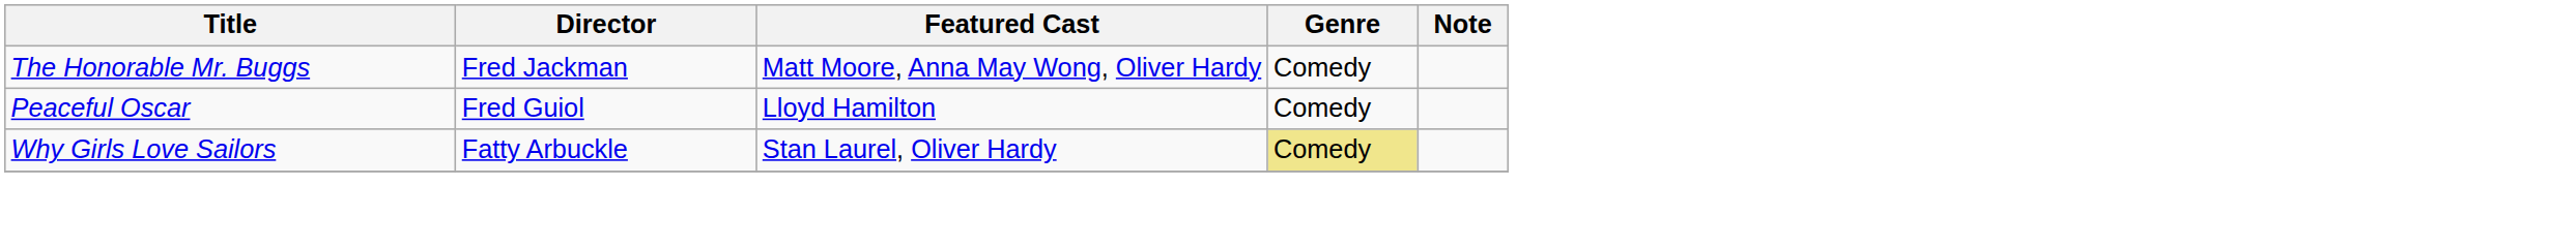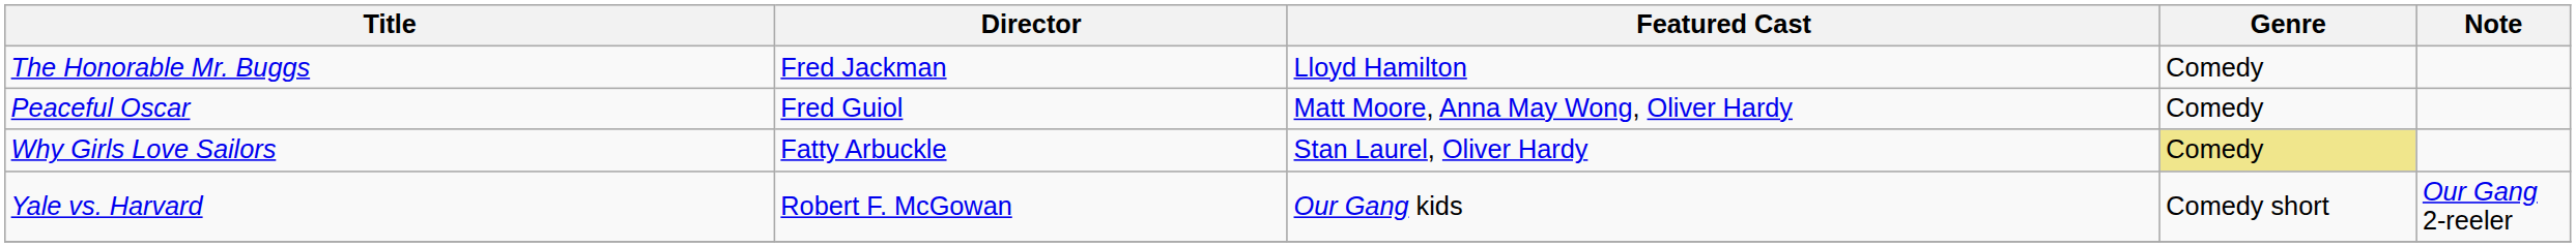 <table class="wikitable">
 <tr>
 <th style="width:30%;">Title</th>
 <th style="width:20%;">Director</th>
 <th style="width:34%;">Featured Cast</th>
 <th style="width:10%;">Genre</th>
 <th style="width:10%;">Note</th>
 </tr>
 <tr>
 <td><em><a href='#'>The Honorable Mr. Buggs</a></em></td>
 <td><a href='#'>Fred Jackman</a></td>
-<td><a href='#'>Matt Moore</a>, <a href='#'>Anna May Wong</a>, <a href='#'>Oliver Hardy</a></td>
+<td><a href='#'>Lloyd Hamilton</a></td>
 <td>Comedy</td>
 <td></td>
 </tr>
 <tr>
 <td><em><a href='#'>Peaceful Oscar</a></em></td>
 <td><a href='#'>Fred Guiol</a></td>
-<td><a href='#'>Lloyd Hamilton</a></td>
+<td><a href='#'>Matt Moore</a>, <a href='#'>Anna May Wong</a>, <a href='#'>Oliver Hardy</a></td>
 <td>Comedy</td>
 <td></td>
 </tr>
 <tr>
 <td><em><a href='#'>Why Girls Love Sailors</a></em></td>
 <td><a href='#'>Fatty Arbuckle</a></td>
 <td><a href='#'>Stan Laurel</a>, <a href='#'>Oliver Hardy</a></td>
 <td style="background: khaki;">Comedy</td>
 <td></td>
 </tr>
 <tr>
+<td><em><a href='#'>Yale vs. Harvard</a></em></td>
+<td><a href='#'>Robert F. McGowan</a></td>
+<td><em><a href='#'>Our Gang</a></em> kids</td>
+<td>Comedy short</td>
+<td><em><a href='#'>Our Gang</a></em> 2-reeler</td>
+</tr>
+<tr>
 </tr>
 </table>
